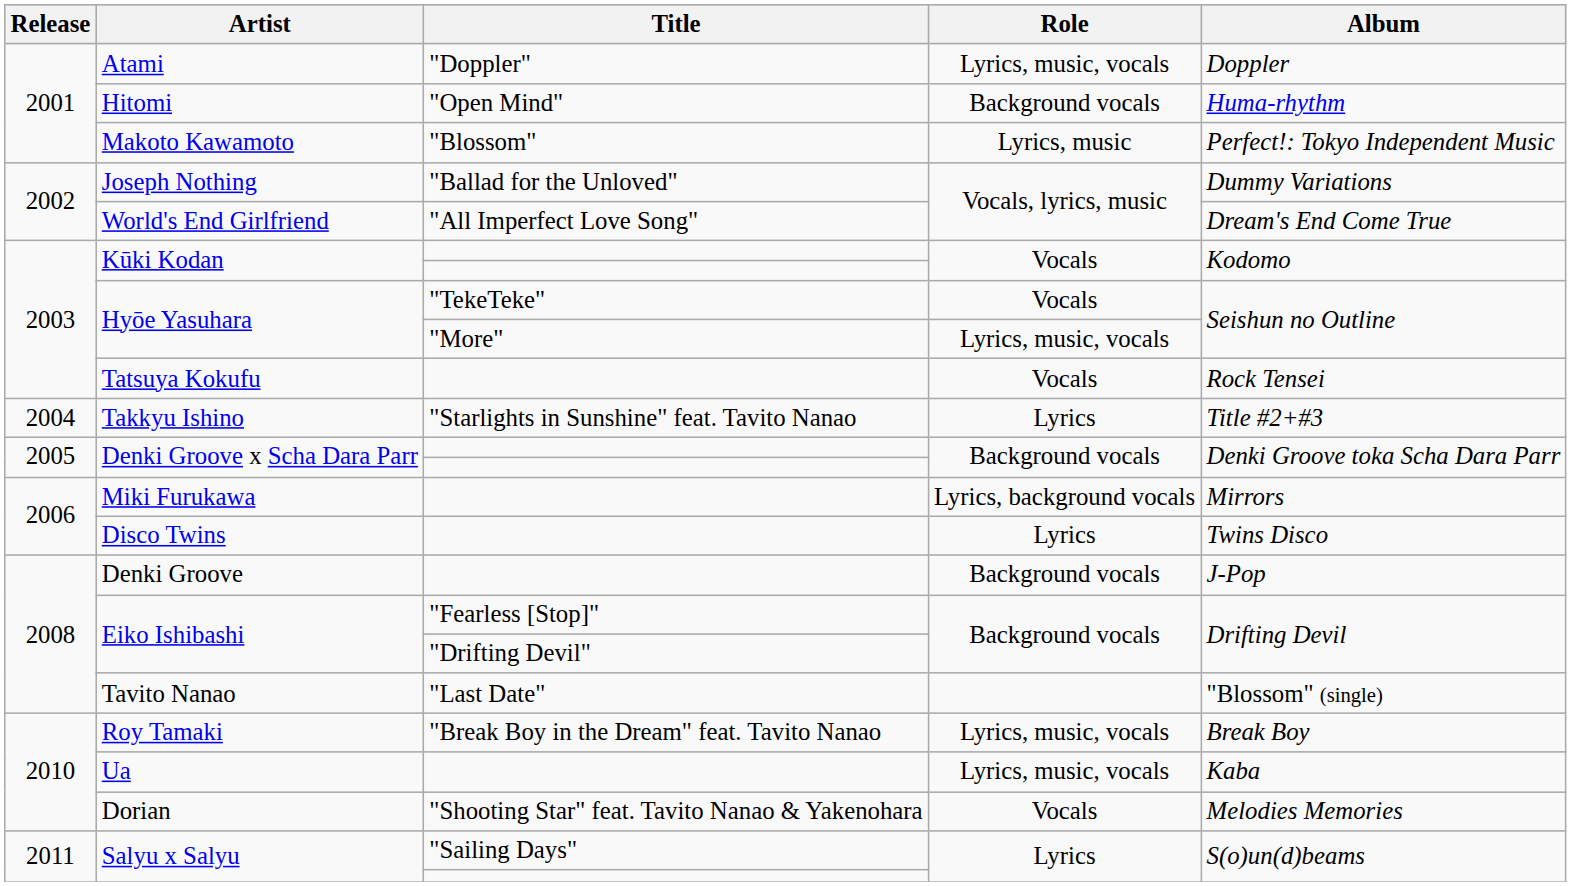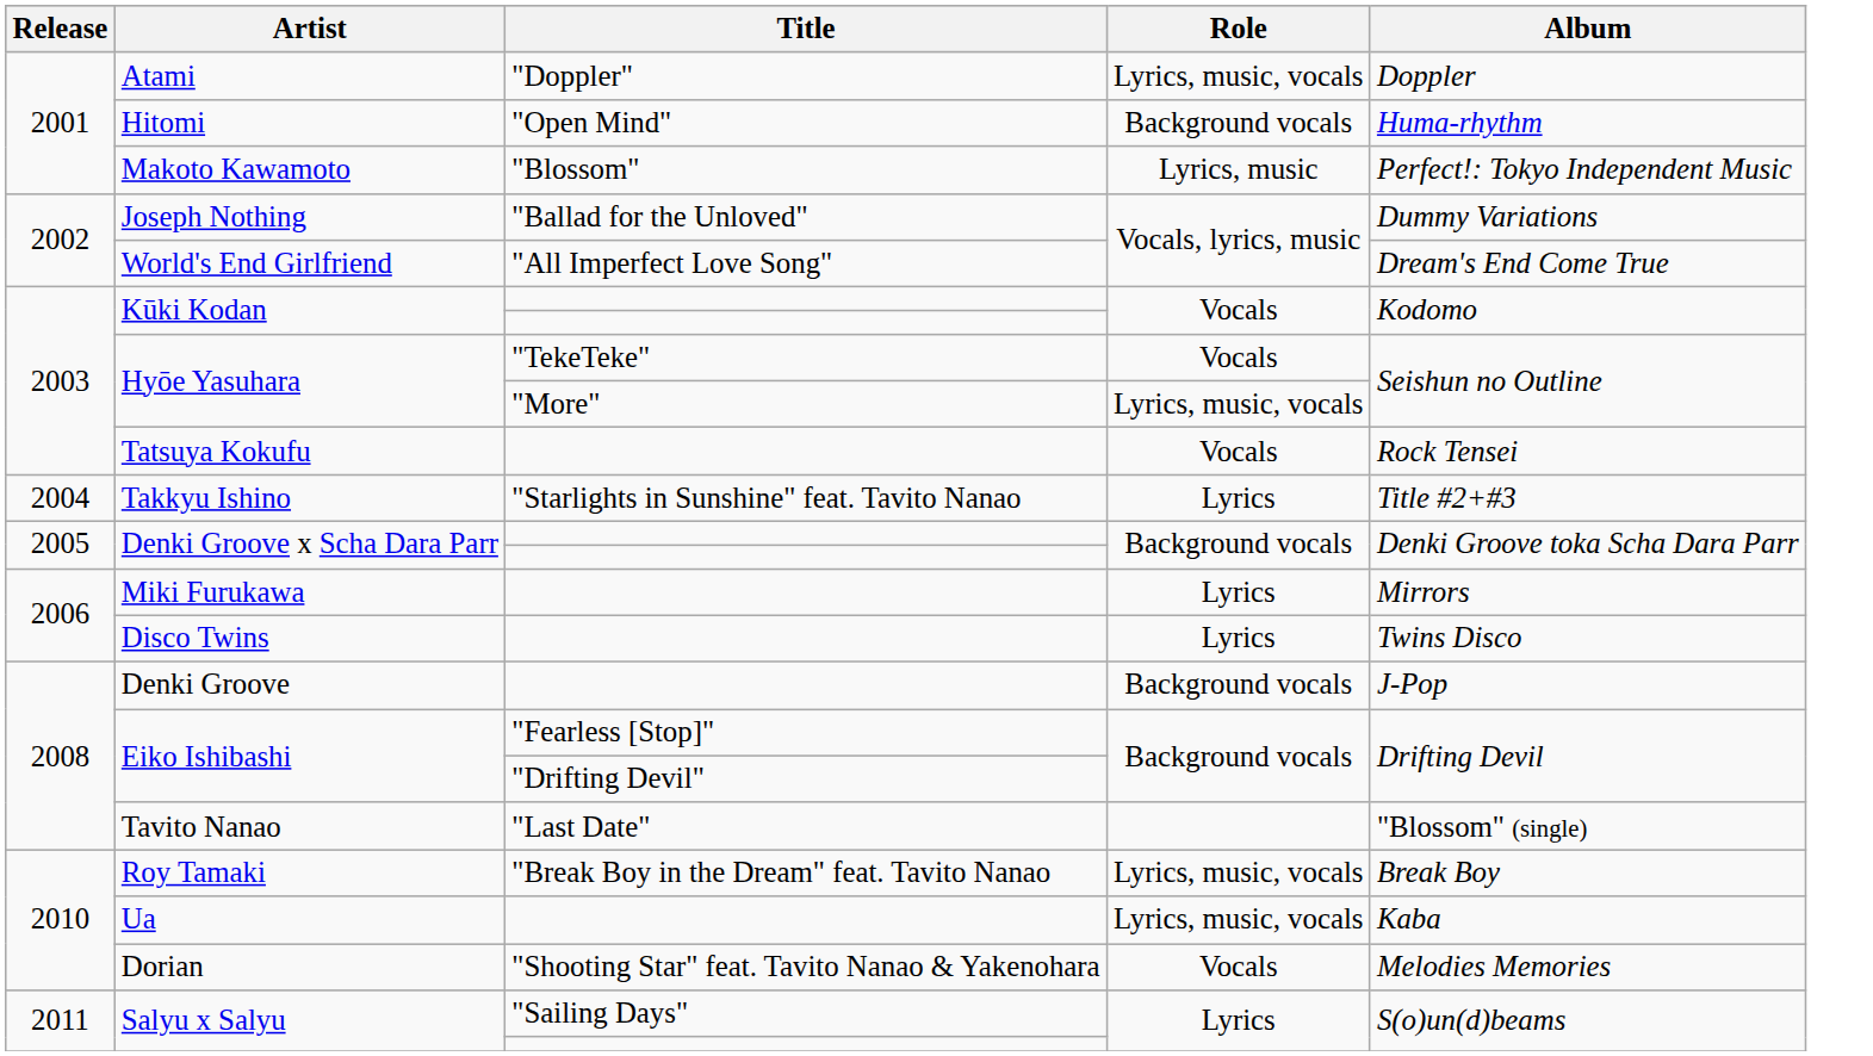 <table class="wikitable" style="text-align:center">
 <tr bgcolor="#CCCCCC">
 <th rowspan="1">Release</th>
 <th rowspan="1">Artist</th>
 <th rowspan="1">Title</th>
 <th colspan="1">Role</th>
 <th rowspan="1">Album</th>
 </tr>
 <tr>
 <td rowspan="3">2001</td>
 <td align="left"><a href='#'>Atami</a></td>
 <td align="left">"Doppler"</td>
 <td>Lyrics, music, vocals</td>
 <td align="left" rowspan="1"><em>Doppler</em></td>
 </tr>
 <tr>
 <td align="left"><a href='#'>Hitomi</a></td>
 <td align="left">"Open Mind"</td>
 <td>Background vocals</td>
 <td align="left" rowspan="1"><em><a href='#'>Huma-rhythm</a></em></td>
 </tr>
 <tr>
 <td align="left"><a href='#'>Makoto Kawamoto</a></td>
 <td align="left">"Blossom"</td>
 <td>Lyrics, music</td>
 <td align="left"><em>Perfect!: Tokyo Independent Music</em></td>
 </tr>
 <tr>
 <td rowspan="2">2002</td>
 <td align="left"><a href='#'>Joseph Nothing</a></td>
 <td align="left">"Ballad for the Unloved"</td>
 <td rowspan="2">Vocals, lyrics, music</td>
 <td align="left" rowspan="1"><em>Dummy Variations</em></td>
 </tr>
 <tr>
 <td align="left"><a href='#'>World's End Girlfriend</a></td>
 <td align="left">"All Imperfect Love Song"</td>
 <td align="left" rowspan="1"><em>Dream's End Come True</em></td>
 </tr>
 <tr>
 <td rowspan="5">2003</td>
 <td rowspan="2" align="left"><a href='#'>Kūki Kodan</a></td>
 <td align="left"></td>
 <td rowspan="2">Vocals</td>
 <td align="left" rowspan="2"><em>Kodomo</em></td>
 </tr>
 <tr>
 <td align="left"></td>
 </tr>
 <tr>
 <td rowspan="2" align="left"><a href='#'>Hyōe Yasuhara</a></td>
 <td align="left">"TekeTeke"</td>
 <td>Vocals</td>
 <td align="left" rowspan="2"><em>Seishun no Outline</em></td>
 </tr>
 <tr>
 <td align="left">"More"</td>
 <td>Lyrics, music, vocals</td>
 </tr>
 <tr>
 <td align="left"><a href='#'>Tatsuya Kokufu</a></td>
 <td align="left"></td>
 <td>Vocals</td>
 <td align="left"><em>Rock Tensei</em></td>
 </tr>
 <tr>
 <td>2004</td>
 <td align="left"><a href='#'>Takkyu Ishino</a></td>
 <td align="left">"Starlights in Sunshine" feat. Tavito Nanao</td>
 <td>Lyrics</td>
 <td align="left"><em>Title #2+#3</em></td>
 </tr>
 <tr>
 <td rowspan="2">2005</td>
 <td rowspan="2" align="left"><a href='#'>Denki Groove</a> x <a href='#'>Scha Dara Parr</a></td>
 <td align="left"></td>
 <td rowspan="2">Background vocals</td>
 <td rowspan="2" align="left"><em>Denki Groove toka Scha Dara Parr</em></td>
 </tr>
 <tr>
 <td align="left"></td>
 </tr>
 <tr>
 <td rowspan="2">2006</td>
 <td align="left"><a href='#'>Miki Furukawa</a></td>
 <td align="left"></td>
-<td>Lyrics, background vocals</td>
+<td>Lyrics</td>
 <td align="left"><em>Mirrors</em></td>
 </tr>
 <tr>
 <td align="left"><a href='#'>Disco Twins</a></td>
 <td align="left"></td>
 <td>Lyrics</td>
 <td align="left"><em>Twins Disco</em></td>
 </tr>
 <tr>
 <td rowspan="4">2008</td>
 <td align="left">Denki Groove</td>
 <td align="left"></td>
 <td>Background vocals</td>
 <td align="left"><em>J-Pop</em></td>
 </tr>
 <tr>
 <td rowspan="2" align="left"><a href='#'>Eiko Ishibashi</a></td>
 <td align="left">"Fearless [Stop]"</td>
 <td rowspan="2">Background vocals</td>
 <td rowspan="2" align="left"><em>Drifting Devil</em></td>
 </tr>
 <tr>
 <td align="left">"Drifting Devil"</td>
 </tr>
 <tr>
 <td align="left">Tavito Nanao</td>
 <td align="left">"Last Date"</td>
 <td></td>
 <td align="left" rowspan="1">"Blossom" <small>(single)</small></td>
 </tr>
 <tr>
 <td rowspan="3">2010</td>
 <td align="left"><a href='#'>Roy Tamaki</a></td>
 <td align="left">"Break Boy in the Dream" feat. Tavito Nanao</td>
 <td>Lyrics, music, vocals</td>
 <td align="left"><em>Break Boy</em></td>
 </tr>
 <tr>
 <td align="left"><a href='#'>Ua</a></td>
 <td align="left"></td>
 <td>Lyrics, music, vocals</td>
 <td align="left"><em>Kaba</em></td>
 </tr>
 <tr>
 <td align="left">Dorian</td>
 <td align="left">"Shooting Star" feat. Tavito Nanao & Yakenohara</td>
 <td>Vocals</td>
 <td align="left"><em>Melodies Memories</em></td>
 </tr>
 <tr>
 <td rowspan="2">2011</td>
 <td align="left" rowspan="2"><a href='#'>Salyu x Salyu</a></td>
 <td align="left">"Sailing Days"</td>
 <td rowspan="2">Lyrics</td>
 <td align="left" rowspan="2"><em>S(o)un(d)beams</em></td>
 </tr>
 <tr>
 <td align="left"></td>
 </tr>
 </table>
